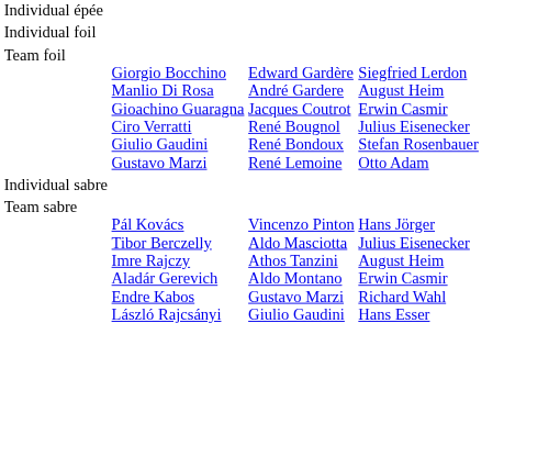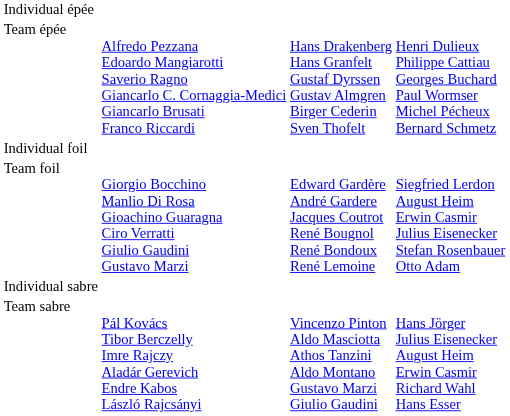 <table>
 <tr>
 <td>Individual épée<br></td>
 <td></td>
 <td></td>
 <td></td>
+</tr>
+<tr valign="top">
+<td>Team épée<br></td>
+<td><br><a href='#'>Alfredo Pezzana</a><br><a href='#'>Edoardo Mangiarotti</a><br><a href='#'>Saverio Ragno</a><br><a href='#'>Giancarlo C. Cornaggia-Medici</a><br><a href='#'>Giancarlo Brusati</a><br><a href='#'>Franco Riccardi</a></td>
+<td><br><a href='#'>Hans Drakenberg</a><br><a href='#'>Hans Granfelt</a><br><a href='#'>Gustaf Dyrssen</a><br><a href='#'>Gustav Almgren</a><br><a href='#'>Birger Cederin</a><br><a href='#'>Sven Thofelt</a></td>
+<td><br><a href='#'>Henri Dulieux</a><br><a href='#'>Philippe Cattiau</a><br><a href='#'>Georges Buchard</a><br><a href='#'>Paul Wormser</a><br><a href='#'>Michel Pécheux</a><br><a href='#'>Bernard Schmetz</a></td>
 </tr>
 <tr>
 <td>Individual foil<br></td>
 <td></td>
 <td></td>
 <td></td>
 </tr>
 <tr valign="top">
 <td>Team foil<br></td>
 <td><br><a href='#'>Giorgio Bocchino</a><br><a href='#'>Manlio Di Rosa</a><br><a href='#'>Gioachino Guaragna</a><br><a href='#'>Ciro Verratti</a><br><a href='#'>Giulio Gaudini</a><br><a href='#'>Gustavo Marzi</a></td>
 <td><br><a href='#'>Edward Gardère</a><br><a href='#'>André Gardere</a><br><a href='#'>Jacques Coutrot</a><br><a href='#'>René Bougnol</a><br><a href='#'>René Bondoux</a><br><a href='#'>René Lemoine</a></td>
 <td><br><a href='#'>Siegfried Lerdon</a><br><a href='#'>August Heim</a><br><a href='#'>Erwin Casmir</a><br><a href='#'>Julius Eisenecker</a><br><a href='#'>Stefan Rosenbauer</a><br><a href='#'>Otto Adam</a></td>
 </tr>
 <tr>
 <td>Individual sabre<br></td>
 <td></td>
 <td></td>
 <td></td>
 </tr>
 <tr valign="top">
 <td>Team sabre<br></td>
 <td><br><a href='#'>Pál Kovács</a><br><a href='#'>Tibor Berczelly</a><br><a href='#'>Imre Rajczy</a><br><a href='#'>Aladár Gerevich</a><br><a href='#'>Endre Kabos</a><br><a href='#'>László Rajcsányi</a></td>
 <td><br><a href='#'>Vincenzo Pinton</a><br><a href='#'>Aldo Masciotta</a><br><a href='#'>Athos Tanzini</a><br><a href='#'>Aldo Montano</a><br><a href='#'>Gustavo Marzi</a><br><a href='#'>Giulio Gaudini</a></td>
 <td><br><a href='#'>Hans Jörger</a><br><a href='#'>Julius Eisenecker</a><br><a href='#'>August Heim</a><br><a href='#'>Erwin Casmir</a><br><a href='#'>Richard Wahl</a><br><a href='#'>Hans Esser</a></td>
 </tr>
 <tr>
 </tr>
 </table>
